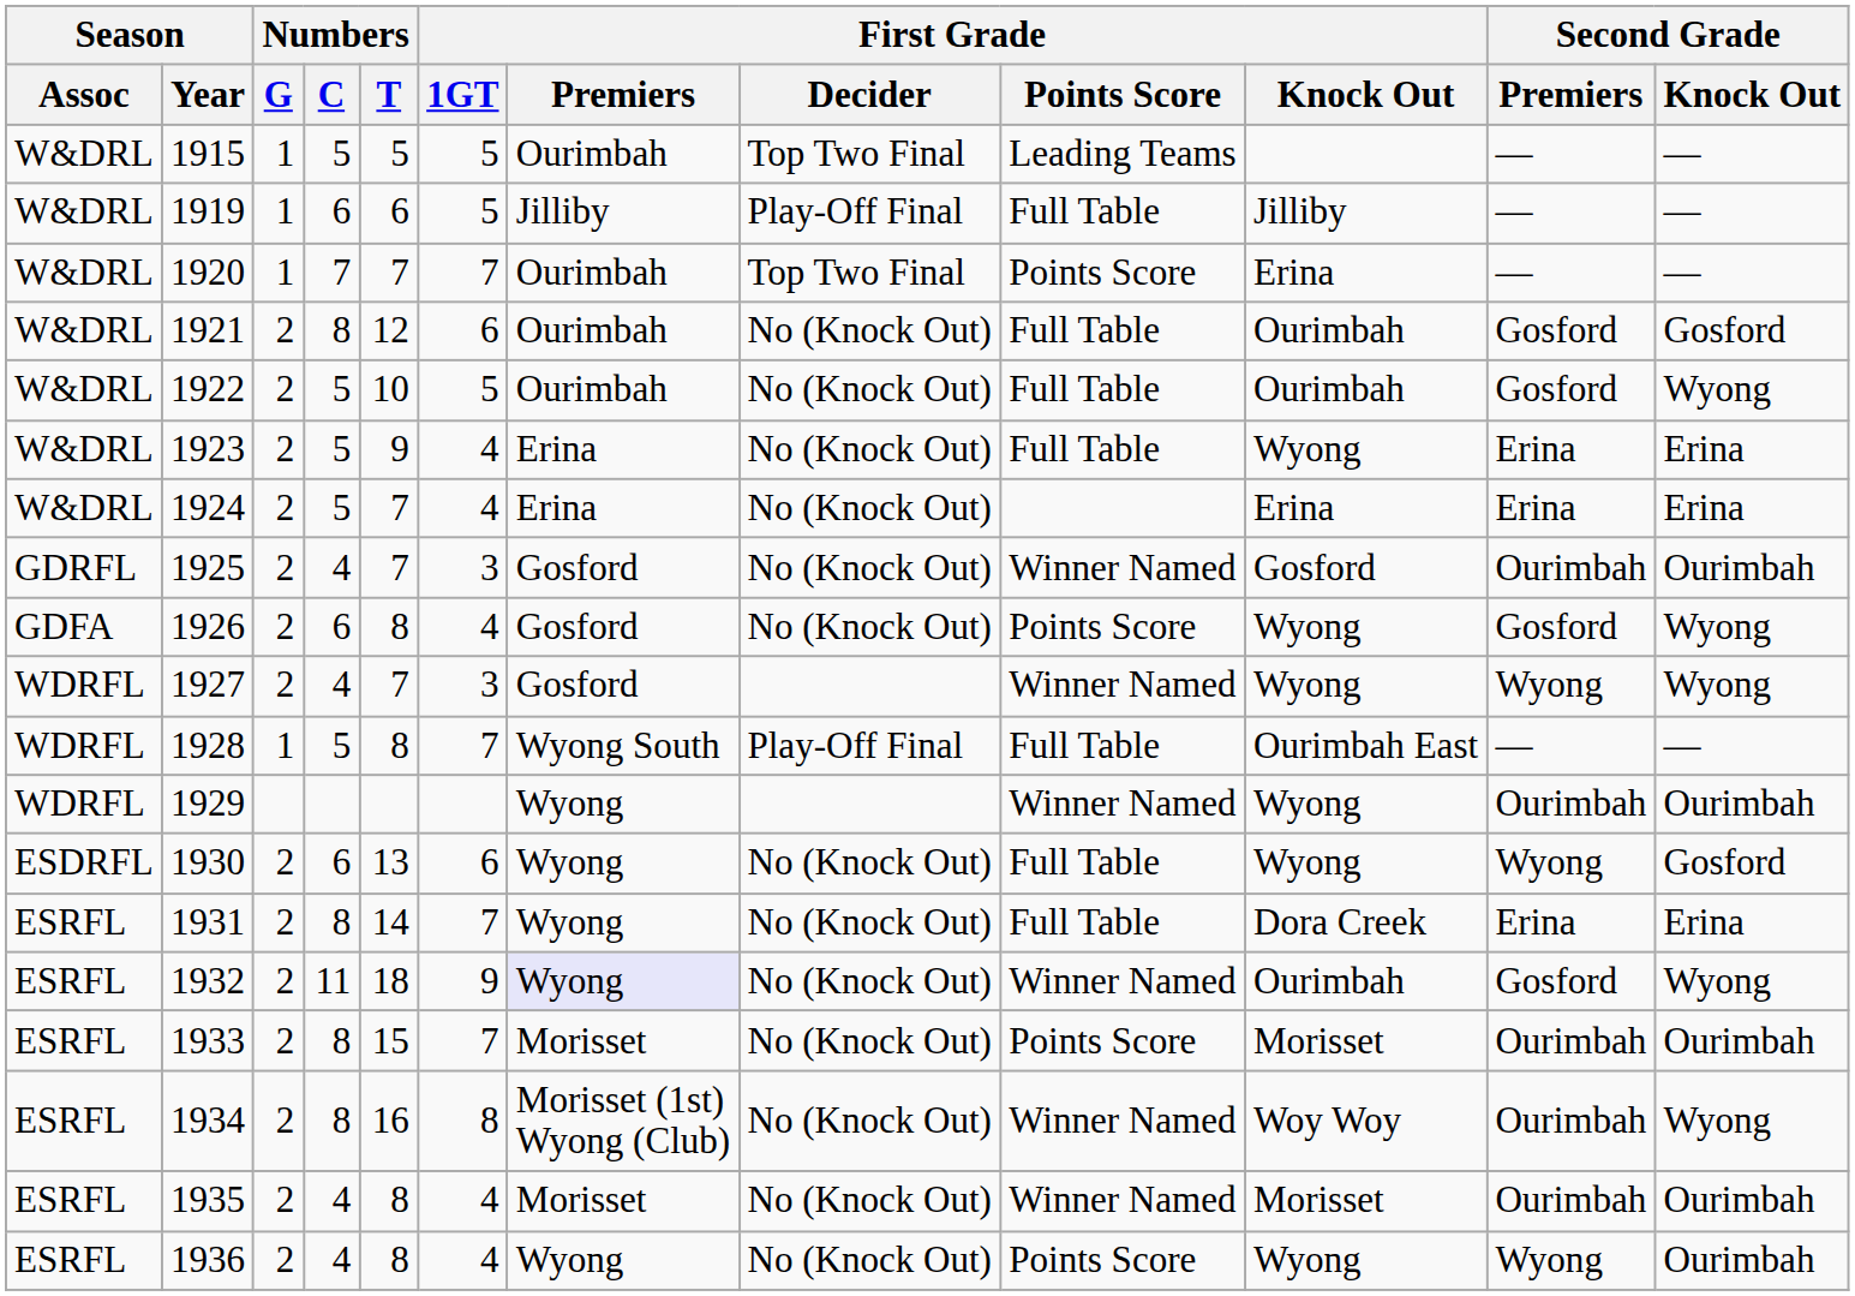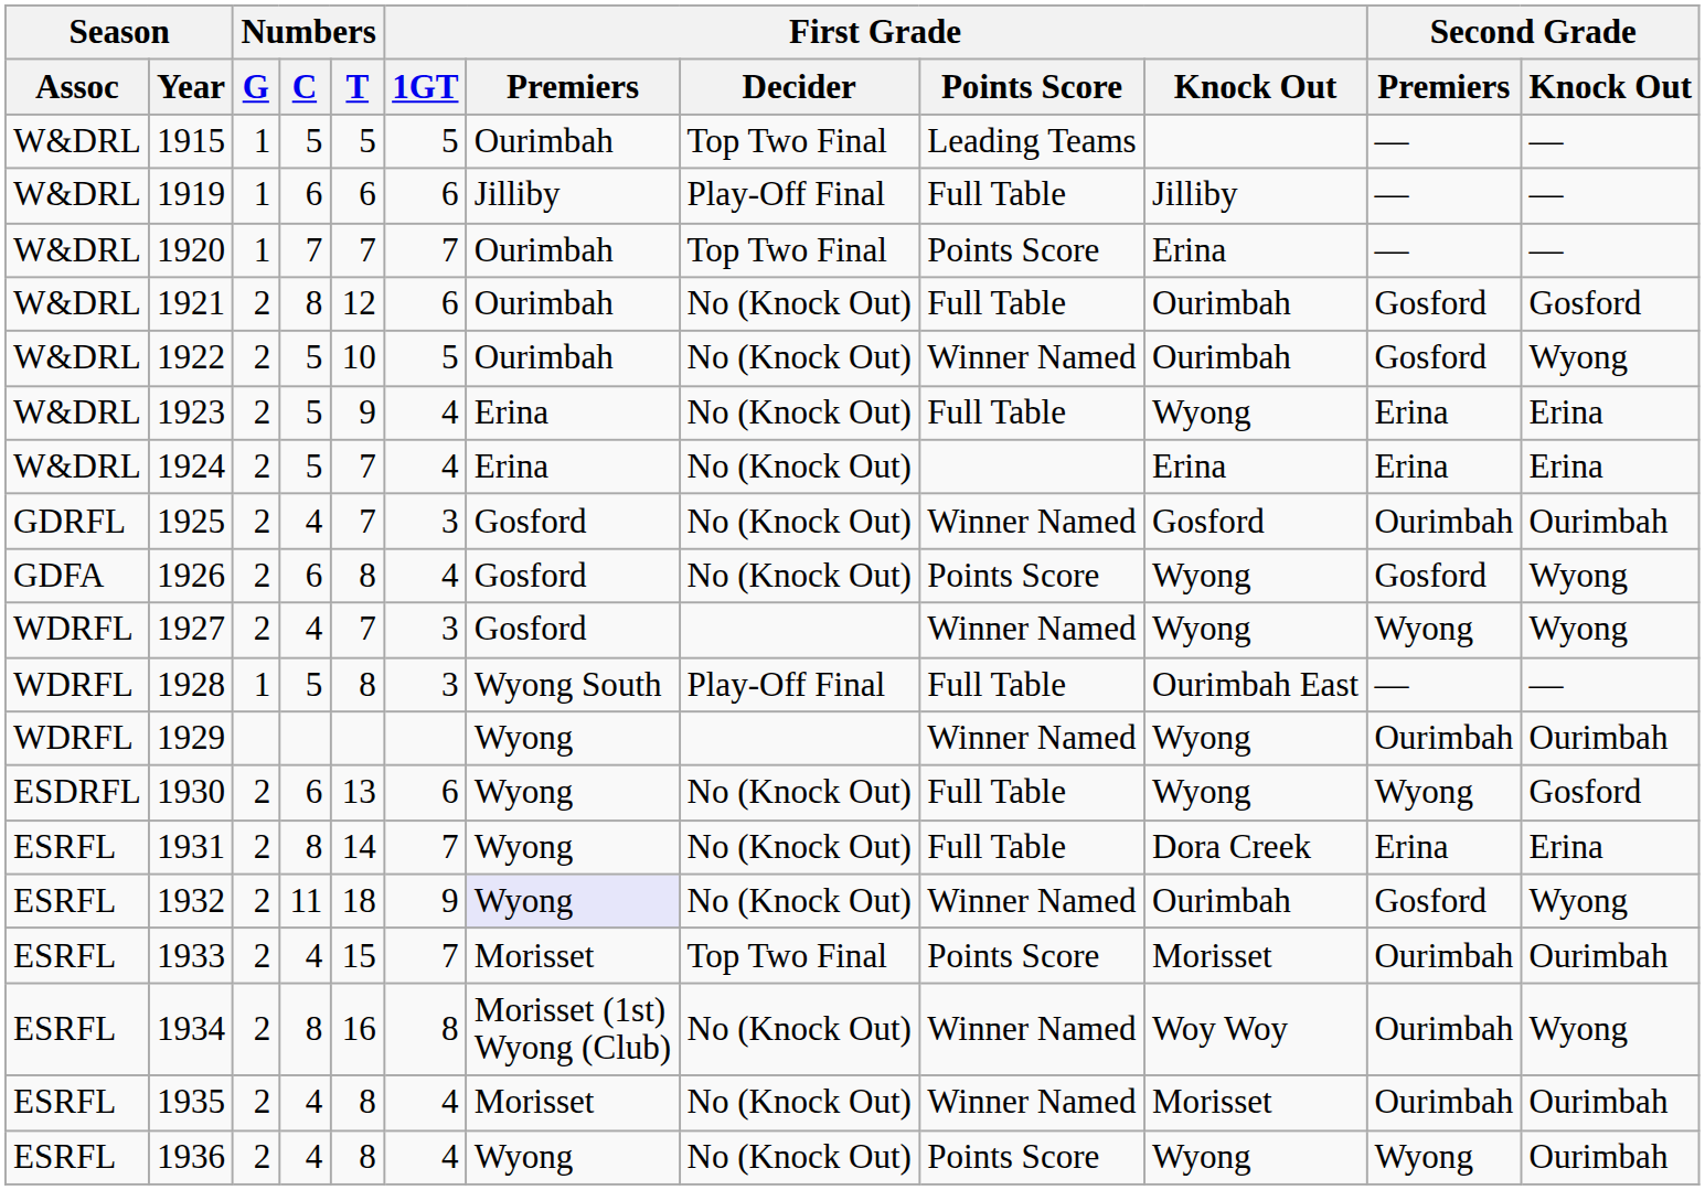 <table class="wikitable sortable collapsible">
 <tr>
 <th colspan="2" style="text-align:center;">Season</th>
 <th colspan="3" style="text-align:center;">Numbers</th>
 <th colspan="5" style="text-align:center;">First Grade</th>
 <th colspan="2">Second Grade</th>
 </tr>
 <tr>
 <th>Assoc</th>
 <th>Year</th>
 <th><a href='#'>G</a></th>
 <th><a href='#'>C</a></th>
 <th><a href='#'>T</a></th>
 <th><a href='#'>1GT</a></th>
 <th>Premiers</th>
 <th>Decider</th>
 <th>Points Score</th>
 <th>Knock Out</th>
 <th>Premiers</th>
 <th>Knock Out</th>
 </tr>
 <tr>
 <td>W&DRL</td>
 <td>1915</td>
 <td style="text-align:right;">1</td>
 <td style="text-align:right;">5</td>
 <td style="text-align:right;">5</td>
 <td style="text-align:right;">5</td>
 <td> Ourimbah</td>
 <td>Top Two Final</td>
 <td>Leading Teams</td>
 <td></td>
 <td>—</td>
 <td>—</td>
 </tr>
 <tr>
 <td>W&DRL</td>
 <td>1919</td>
 <td style="text-align:right;">1</td>
 <td style="text-align:right;">6</td>
 <td style="text-align:right;">6</td>
-<td style="text-align:right;">5</td>
+<td style="text-align:right;">6</td>
 <td> Jilliby</td>
 <td>Play-Off Final</td>
 <td>Full Table</td>
 <td>Jilliby</td>
 <td>—</td>
 <td>—</td>
 </tr>
 <tr>
 <td>W&DRL</td>
 <td>1920</td>
 <td style="text-align:right;">1</td>
 <td style="text-align:right;">7</td>
 <td style="text-align:right;">7</td>
 <td style="text-align:right;">7</td>
 <td> Ourimbah</td>
 <td>Top Two Final</td>
 <td>Points Score</td>
 <td>Erina</td>
 <td>—</td>
 <td>—</td>
 </tr>
 <tr>
 <td>W&DRL</td>
 <td>1921</td>
 <td style="text-align:right;">2</td>
 <td style="text-align:right;">8</td>
 <td style="text-align:right;">12</td>
 <td style="text-align:right;">6</td>
 <td> Ourimbah</td>
 <td>No (Knock Out)</td>
 <td>Full Table</td>
 <td>Ourimbah</td>
 <td>Gosford</td>
 <td>Gosford</td>
 </tr>
 <tr>
 <td>W&DRL</td>
 <td>1922</td>
 <td style="text-align:right;">2</td>
 <td style="text-align:right;">5</td>
 <td style="text-align:right;">10</td>
 <td style="text-align:right;">5</td>
 <td> Ourimbah</td>
 <td>No (Knock Out)</td>
-<td>Full Table</td>
+<td>Winner Named</td>
 <td>Ourimbah</td>
 <td>Gosford</td>
 <td>Wyong</td>
 </tr>
 <tr>
 <td>W&DRL</td>
 <td>1923</td>
 <td style="text-align:right;">2</td>
 <td style="text-align:right;">5</td>
 <td style="text-align:right;">9</td>
 <td style="text-align:right;">4</td>
 <td> Erina</td>
 <td>No (Knock Out)</td>
 <td>Full Table</td>
 <td>Wyong</td>
 <td>Erina</td>
 <td>Erina</td>
 </tr>
 <tr>
 <td>W&DRL</td>
 <td>1924</td>
 <td style="text-align:right;">2</td>
 <td style="text-align:right;">5</td>
 <td style="text-align:right;">7</td>
 <td style="text-align:right;">4</td>
 <td> Erina</td>
 <td>No (Knock Out)</td>
 <td></td>
 <td>Erina</td>
 <td>Erina</td>
 <td>Erina</td>
 </tr>
 <tr>
 <td>GDRFL</td>
 <td>1925</td>
 <td style="text-align:right;">2</td>
 <td style="text-align:right;">4</td>
 <td style="text-align:right;">7</td>
 <td style="text-align:right;">3</td>
 <td> Gosford</td>
 <td>No (Knock Out)</td>
 <td>Winner Named</td>
 <td>Gosford</td>
 <td>Ourimbah</td>
 <td>Ourimbah</td>
 </tr>
 <tr>
 <td>GDFA</td>
 <td>1926</td>
 <td style="text-align:right;">2</td>
 <td style="text-align:right;">6</td>
 <td style="text-align:right;">8</td>
 <td style="text-align:right;">4</td>
 <td> Gosford</td>
 <td>No (Knock Out)</td>
 <td>Points Score</td>
 <td>Wyong</td>
 <td>Gosford</td>
 <td>Wyong</td>
 </tr>
 <tr>
 <td>WDRFL</td>
 <td>1927</td>
 <td style="text-align:right;">2</td>
 <td style="text-align:right;">4</td>
 <td style="text-align:right;">7</td>
 <td style="text-align:right;">3</td>
 <td> Gosford</td>
 <td></td>
 <td>Winner Named</td>
 <td>Wyong</td>
 <td>Wyong</td>
 <td>Wyong</td>
 </tr>
 <tr>
 <td>WDRFL</td>
 <td>1928</td>
 <td style="text-align:right;">1</td>
 <td style="text-align:right;">5</td>
 <td style="text-align:right;">8</td>
-<td style="text-align:right;">7</td>
+<td style="text-align:right;">3</td>
 <td> Wyong South</td>
 <td>Play-Off Final</td>
 <td>Full Table</td>
 <td>Ourimbah East</td>
 <td>—</td>
 <td>—</td>
 </tr>
 <tr>
 <td>WDRFL</td>
 <td>1929</td>
 <td style="text-align:right;"></td>
 <td style="text-align:right;"></td>
 <td style="text-align:right;"></td>
 <td style="text-align:right;"></td>
 <td> Wyong</td>
 <td></td>
 <td>Winner Named</td>
 <td>Wyong </td>
 <td>Ourimbah</td>
 <td>Ourimbah</td>
 </tr>
 <tr>
 <td>ESDRFL</td>
 <td>1930</td>
 <td style="text-align:right;">2</td>
 <td style="text-align:right;">6</td>
 <td style="text-align:right;">13</td>
 <td style="text-align:right;">6</td>
 <td> Wyong</td>
 <td>No (Knock Out)</td>
 <td>Full Table</td>
 <td>Wyong</td>
 <td>Wyong</td>
 <td>Gosford</td>
 </tr>
 <tr>
 <td>ESRFL</td>
 <td>1931</td>
 <td style="text-align:right;">2</td>
 <td style="text-align:right;">8</td>
 <td style="text-align:right;">14</td>
 <td style="text-align:right;">7</td>
 <td> Wyong</td>
 <td>No (Knock Out)</td>
 <td>Full Table</td>
 <td>Dora Creek</td>
 <td>Erina</td>
 <td>Erina</td>
 </tr>
 <tr>
 <td>ESRFL</td>
 <td>1932</td>
 <td style="text-align:right;">2</td>
 <td style="text-align:right;">11</td>
 <td style="text-align:right;">18</td>
 <td style="text-align:right;">9</td>
 <td style="background: lavender;"> Wyong</td>
 <td>No (Knock Out)</td>
 <td>Winner Named</td>
 <td>Ourimbah</td>
 <td>Gosford</td>
 <td>Wyong</td>
 </tr>
 <tr>
 <td>ESRFL</td>
 <td>1933</td>
 <td style="text-align:right;">2</td>
-<td style="text-align:right;">8</td>
+<td style="text-align:right;">4</td>
 <td style="text-align:right;">15</td>
 <td style="text-align:right;">7</td>
 <td> Morisset</td>
-<td>No (Knock Out)</td>
+<td>Top Two Final</td>
 <td>Points Score</td>
 <td>Morisset</td>
 <td>Ourimbah</td>
 <td>Ourimbah</td>
 </tr>
 <tr>
 <td>ESRFL</td>
 <td>1934</td>
 <td style="text-align:right;">2</td>
 <td style="text-align:right;">8</td>
 <td style="text-align:right;">16</td>
 <td style="text-align:right;">8</td>
 <td> Morisset (1st) <br>  Wyong (Club)</td>
 <td>No (Knock Out)</td>
 <td>Winner Named</td>
 <td>Woy Woy</td>
 <td>Ourimbah</td>
 <td>Wyong</td>
 </tr>
 <tr>
 <td>ESRFL</td>
 <td>1935</td>
 <td style="text-align:right;">2</td>
 <td style="text-align:right;">4</td>
 <td style="text-align:right;">8</td>
 <td style="text-align:right;">4</td>
 <td> Morisset</td>
 <td>No (Knock Out)</td>
 <td>Winner Named</td>
 <td>Morisset</td>
 <td>Ourimbah</td>
 <td>Ourimbah</td>
 </tr>
 <tr>
 <td>ESRFL</td>
 <td>1936</td>
 <td style="text-align:right;">2</td>
 <td style="text-align:right;">4</td>
 <td style="text-align:right;">8</td>
 <td style="text-align:right;">4</td>
 <td> Wyong</td>
 <td>No (Knock Out)</td>
 <td>Points Score</td>
 <td>Wyong</td>
 <td>Wyong</td>
 <td>Ourimbah</td>
 </tr>
 </table>
